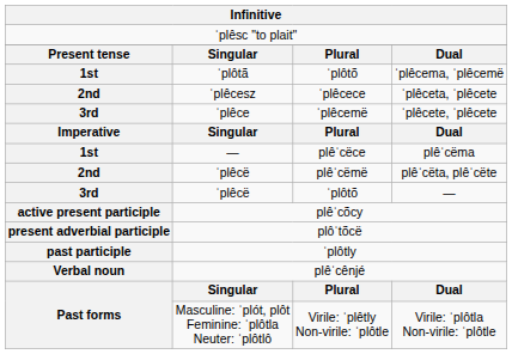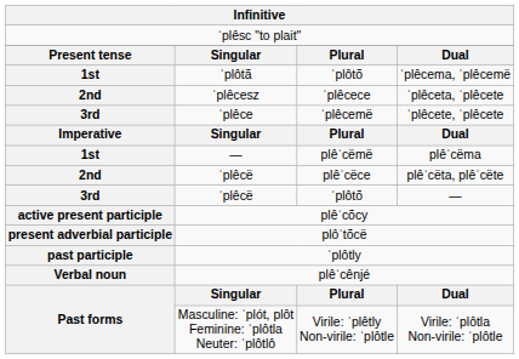 <table class="wikitable" style="text-align:center;">
 <tr>
 <th colspan="4">Infinitive</th>
 </tr>
 <tr>
 <td colspan="4">ˈplêsc "to plait"</td>
 </tr>
 <tr>
 </tr>
 <tr>
 <th>Present tense</th>
 <th>Singular</th>
 <th>Plural</th>
 <th>Dual</th>
 </tr>
 <tr>
 <th>1st</th>
 <td>ˈplôtã</td>
 <td>ˈplôtõ</td>
 <td>ˈplêcema, ˈplêcemë</td>
 </tr>
 <tr>
 <th>2nd</th>
 <td>ˈplêcesz</td>
 <td>ˈplêcece</td>
 <td>ˈplêceta, ˈplêcete</td>
 </tr>
 <tr>
 <th>3rd</th>
 <td>ˈplêce</td>
 <td>ˈplêcemë</td>
 <td>ˈplêcete, ˈplêcete</td>
 </tr>
 <tr>
 <th>Imperative</th>
 <th>Singular</th>
 <th>Plural</th>
 <th>Dual</th>
 </tr>
 <tr>
 <th>1st</th>
 <td>—</td>
-<td>plêˈcëce</td>
+<td>plêˈcëmë</td>
 <td>plêˈcëma</td>
 </tr>
 <tr>
 <th>2nd</th>
 <td>ˈplêcë</td>
-<td>plêˈcëmë</td>
+<td>plêˈcëce</td>
 <td>plêˈcëta, plêˈcëte</td>
 </tr>
 <tr>
 <th>3rd</th>
 <td>ˈplêcë</td>
 <td>ˈplôtõ</td>
 <td>—</td>
 </tr>
 <tr>
 <th>active present participle</th>
 <td colspan="3">plêˈcõcy</td>
 </tr>
 <tr>
 <th>present adverbial participle</th>
 <td colspan="3">plôˈtõcë</td>
 </tr>
 <tr>
 <th>past participle</th>
 <td colspan="3">ˈplôtly</td>
 </tr>
 <tr>
 <th>Verbal noun</th>
 <td colspan="3">plêˈcênjé</td>
 </tr>
 <tr>
 <th rowspan="2">Past forms</th>
 <th>Singular</th>
 <th>Plural</th>
 <th>Dual</th>
 </tr>
 <tr>
 <td>Masculine: ˈplót, plôt<br>Feminine: ˈplôtla<br>Neuter: ˈplôtlô</td>
 <td>Virile: ˈplêtly<br>Non-virile: ˈplôtle</td>
 <td>Virile: ˈplôtla<br>Non-virile: ˈplôtle</td>
 </tr>
 </table>
